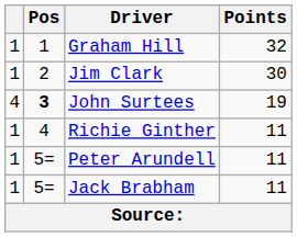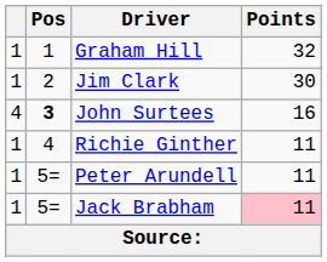 <table class="wikitable" style="font-size: 95%;">
 <tr>
 <th></th>
 <th>Pos</th>
 <th>Driver</th>
 <th>Points</th>
 </tr>
 <tr>
 <td align="left"> 1</td>
 <td align="center">1</td>
 <td> <a href='#'>Graham Hill</a></td>
 <td align="right">32</td>
 </tr>
 <tr>
 <td align="left"> 1</td>
 <td align="center">2</td>
 <td> <a href='#'>Jim Clark</a></td>
 <td align="right">30</td>
 </tr>
 <tr>
 <td align="left"> 4</td>
 <td align="center"><strong>3</strong></td>
 <td> <a href='#'>John Surtees</a></td>
-<td align="right">19</td>
+<td align="right">16</td>
 </tr>
 <tr>
 <td align="left"> 1</td>
 <td align="center">4</td>
 <td> <a href='#'>Richie Ginther</a></td>
 <td align="right">11</td>
 </tr>
 <tr>
 <td align="left"> 1</td>
 <td align="center">5=</td>
 <td> <a href='#'>Peter Arundell</a></td>
 <td align="right">11</td>
 </tr>
 <tr>
 <td align="left"> 1</td>
 <td align="center">5=</td>
 <td> <a href='#'>Jack Brabham</a></td>
-<td align="right">11</td>
+<td align="right" style="background: pink;">11</td>
 </tr>
 <tr>
 <th colspan=4>Source:</th>
 </tr>
 </table>
